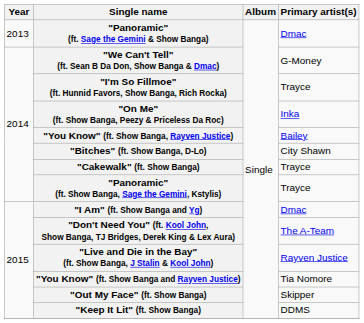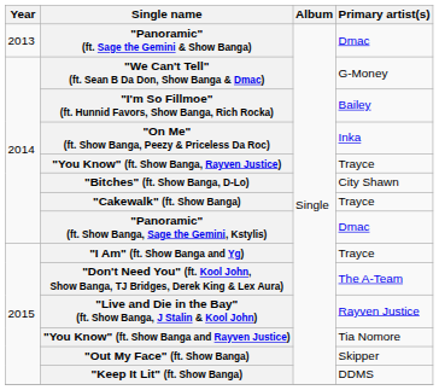 <table class="wikitable plainrowheaders" style="text-align:left;">
 <tr>
 <th scope="col" rowspan="1" style="width:2.5em;">Year</th>
 <th scope="col" rowspan="1">Single name</th>
 <th scope="col" rowspan="1">Album</th>
 <th scope="col" rowspan="1">Primary artist(s)</th>
 </tr>
 <tr>
 <td rowspan="1">2013</td>
 <th scope="row">"Panoramic"<br><small>(ft. <a href='#'>Sage the Gemini</a> & Show Banga)</small></th>
 <td rowspan="14">Single</td>
 <td><a href='#'>Dmac</a></td>
 </tr>
 <tr>
 <td rowspan="7">2014</td>
 <th scope="row">"We Can't Tell"<br><small>(ft. Sean B Da Don, Show Banga & <a href='#'>Dmac</a>)</small></th>
 <td>G-Money</td>
 </tr>
 <tr>
 <th scope="row">"I'm So Fillmoe"<br><small>(ft. Hunnid Favors, Show Banga, Rich Rocka)</small></th>
-<td>Trayce</td>
+<td><a href='#'>Bailey</a></td>
 </tr>
 <tr>
 <th scope="row">"On Me"<br><small>(ft. Show Banga, Peezy & Priceless Da Roc)</small></th>
 <td><a href='#'>Inka</a></td>
 </tr>
 <tr>
 <th scope="row">"You Know" <small>(ft. Show Banga, <a href='#'>Rayven Justice</a>)</small></th>
-<td><a href='#'>Bailey</a></td>
+<td>Trayce</td>
 </tr>
 <tr>
 <th scope="row">"Bitches" <small>(ft. Show Banga, D-Lo)</small></th>
 <td>City Shawn</td>
 </tr>
 <tr>
 <th scope="row">"Cakewalk" <small>(ft. Show Banga)</small></th>
 <td>Trayce</td>
 </tr>
 <tr>
 <th scope="row">"Panoramic"<br><small>(ft. Show Banga, <a href='#'>Sage the Gemini</a>, Kstylis)</small></th>
-<td>Trayce</td>
+<td><a href='#'>Dmac</a></td>
 </tr>
 <tr>
 <td rowspan="6">2015</td>
 <th scope="row">"I Am" <small>(ft. Show Banga and <a href='#'>Yg</a>)</small></th>
-<td><a href='#'>Dmac</a></td>
+<td>Trayce</td>
 </tr>
 <tr>
 <th scope="row">"Don't Need You" <small>(ft. <a href='#'>Kool John</a>,<br> Show Banga, TJ Bridges, Derek King & Lex Aura)</small></th>
 <td><a href='#'>The A-Team</a></td>
 </tr>
 <tr>
 <th scope="row">"Live and Die in the Bay"<br><small>(ft. Show Banga, <a href='#'>J Stalin</a> & <a href='#'>Kool John</a>)</small></th>
 <td><a href='#'>Rayven Justice</a></td>
 </tr>
 <tr>
 <th scope="row">"You Know" <small>(ft. Show Banga and <a href='#'>Rayven Justice</a>)</small></th>
 <td>Tia Nomore</td>
 </tr>
 <tr>
 <th scope="row">"Out My Face" <small>(ft. Show Banga)</small></th>
 <td>Skipper</td>
 </tr>
 <tr>
 <th scope="row">"Keep It Lit" <small>(ft. Show Banga)</small></th>
 <td>DDMS</td>
 </tr>
 <tr>
 </tr>
 </table>
